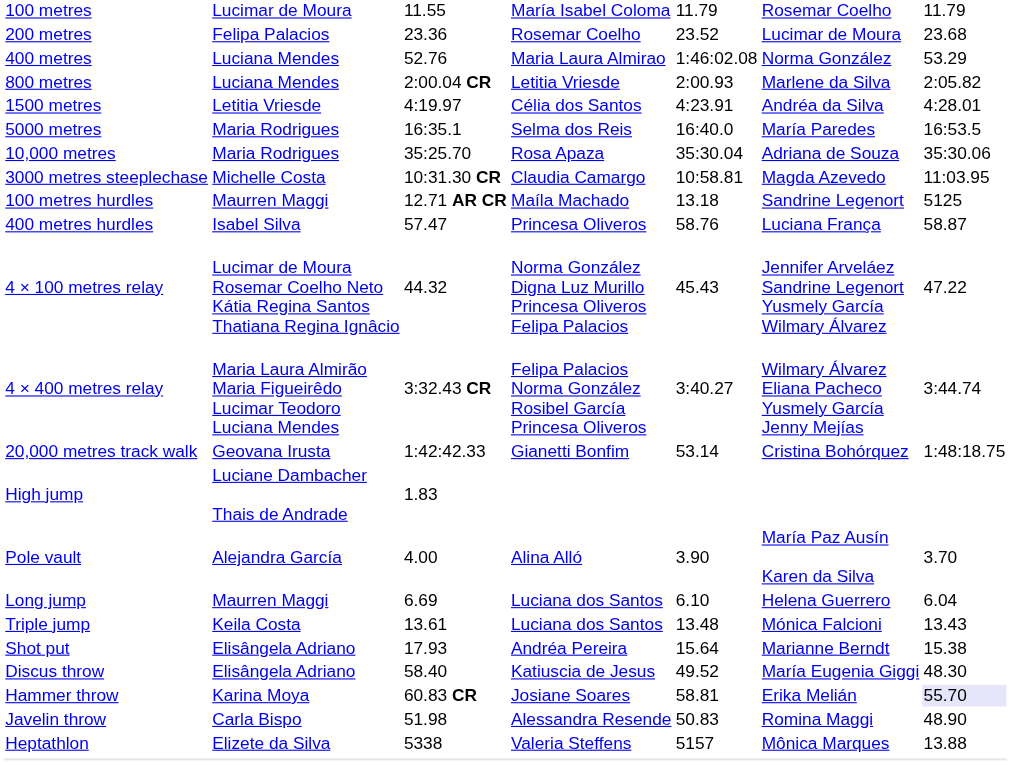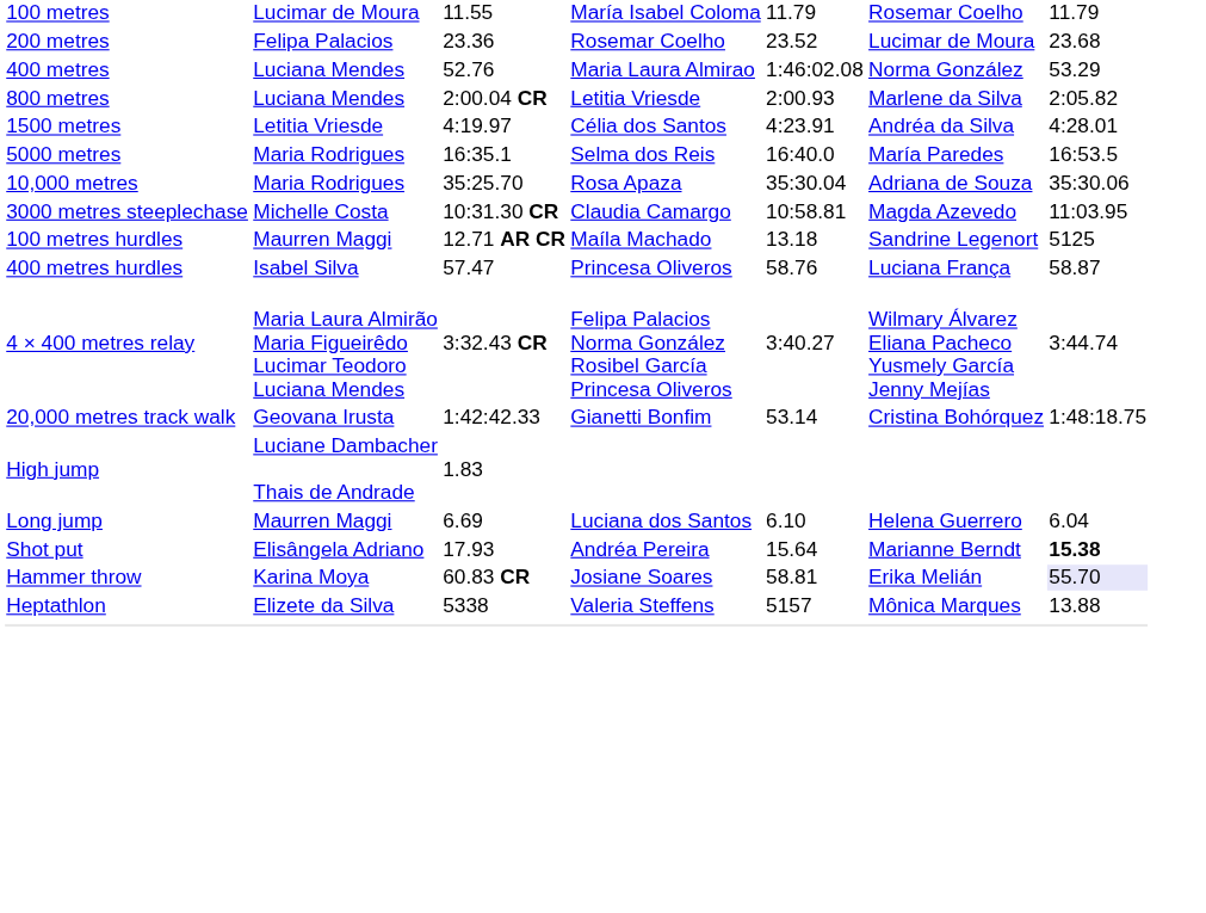 <table>
 <tr>
 <td><a href='#'>100 metres</a></td>
 <td><a href='#'>Lucimar de Moura</a><br> </td>
 <td>11.55</td>
 <td><a href='#'>María Isabel Coloma</a><br> </td>
 <td>11.79</td>
 <td><a href='#'>Rosemar Coelho</a><br> </td>
 <td>11.79</td>
 </tr>
 <tr>
 <td><a href='#'>200 metres</a></td>
 <td><a href='#'>Felipa Palacios</a><br> </td>
 <td>23.36</td>
 <td><a href='#'>Rosemar Coelho</a><br> </td>
 <td>23.52</td>
 <td><a href='#'>Lucimar de Moura</a><br> </td>
 <td>23.68</td>
 </tr>
 <tr>
 <td><a href='#'>400 metres</a></td>
 <td><a href='#'>Luciana Mendes</a><br> </td>
 <td>52.76</td>
 <td><a href='#'>Maria Laura Almirao</a><br> </td>
 <td>1:46:02.08</td>
 <td><a href='#'>Norma González</a><br> </td>
 <td>53.29</td>
 </tr>
 <tr>
 <td><a href='#'>800 metres</a></td>
 <td><a href='#'>Luciana Mendes</a><br> </td>
 <td>2:00.04 <strong>CR</strong></td>
 <td><a href='#'>Letitia Vriesde</a><br> </td>
 <td>2:00.93</td>
 <td><a href='#'>Marlene da Silva</a><br> </td>
 <td>2:05.82</td>
 </tr>
 <tr>
 <td><a href='#'>1500 metres</a></td>
 <td><a href='#'>Letitia Vriesde</a><br> </td>
 <td>4:19.97</td>
 <td><a href='#'>Célia dos Santos</a><br> </td>
 <td>4:23.91</td>
 <td><a href='#'>Andréa da Silva</a><br> </td>
 <td>4:28.01</td>
 </tr>
 <tr>
 <td><a href='#'>5000 metres</a></td>
 <td><a href='#'>Maria Rodrigues</a><br> </td>
 <td>16:35.1</td>
 <td><a href='#'>Selma dos Reis</a><br> </td>
 <td>16:40.0</td>
 <td><a href='#'>María Paredes</a><br> </td>
 <td>16:53.5</td>
 </tr>
 <tr>
 <td><a href='#'>10,000 metres</a></td>
 <td><a href='#'>Maria Rodrigues</a><br> </td>
 <td>35:25.70</td>
 <td><a href='#'>Rosa Apaza</a><br> </td>
 <td>35:30.04</td>
 <td><a href='#'>Adriana de Souza</a><br> </td>
 <td>35:30.06</td>
 </tr>
 <tr>
 <td><a href='#'>3000 metres steeplechase</a></td>
 <td><a href='#'>Michelle Costa</a><br> </td>
 <td>10:31.30 <strong>CR</strong></td>
 <td><a href='#'>Claudia Camargo</a><br> </td>
 <td>10:58.81</td>
 <td><a href='#'>Magda Azevedo</a><br> </td>
 <td>11:03.95</td>
 </tr>
 <tr>
 <td><a href='#'>100 metres hurdles</a></td>
 <td><a href='#'>Maurren Maggi</a><br> </td>
 <td>12.71 <strong>AR</strong> <strong>CR</strong></td>
 <td><a href='#'>Maíla Machado</a><br> </td>
 <td>13.18</td>
 <td><a href='#'>Sandrine Legenort</a><br> </td>
 <td>5125</td>
 </tr>
 <tr>
 <td><a href='#'>400 metres hurdles</a></td>
 <td><a href='#'>Isabel Silva</a><br> </td>
 <td>57.47</td>
 <td><a href='#'>Princesa Oliveros</a><br> </td>
 <td>58.76</td>
 <td><a href='#'>Luciana França</a><br> </td>
 <td>58.87</td>
 </tr>
 <tr>
-<td><a href='#'>4 × 100 metres relay</a></td>
-<td><br><a href='#'>Lucimar de Moura</a><br><a href='#'>Rosemar Coelho Neto</a><br><a href='#'>Kátia Regina Santos</a><br><a href='#'>Thatiana Regina Ignâcio</a></td>
-<td>44.32</td>
-<td><br><a href='#'>Norma González</a><br><a href='#'>Digna Luz Murillo</a><br><a href='#'>Princesa Oliveros</a><br><a href='#'>Felipa Palacios</a></td>
-<td>45.43</td>
-<td><br><a href='#'>Jennifer Arveláez</a><br><a href='#'>Sandrine Legenort</a><br><a href='#'>Yusmely García</a><br><a href='#'>Wilmary Álvarez</a></td>
-<td>47.22</td>
-</tr>
-<tr>
 <td><a href='#'>4 × 400 metres relay</a></td>
 <td><br><a href='#'>Maria Laura Almirão</a><br><a href='#'>Maria Figueirêdo</a><br><a href='#'>Lucimar Teodoro</a><br><a href='#'>Luciana Mendes</a></td>
 <td>3:32.43 <strong>CR</strong></td>
 <td><br><a href='#'>Felipa Palacios</a><br><a href='#'>Norma González</a><br><a href='#'>Rosibel García</a><br><a href='#'>Princesa Oliveros</a></td>
 <td>3:40.27</td>
 <td><br><a href='#'>Wilmary Álvarez</a><br><a href='#'>Eliana Pacheco</a><br><a href='#'>Yusmely García</a><br><a href='#'>Jenny Mejías</a></td>
 <td>3:44.74</td>
 </tr>
 <tr>
 <td><a href='#'>20,000 metres track walk</a></td>
 <td><a href='#'>Geovana Irusta</a><br> </td>
 <td>1:42:42.33</td>
 <td><a href='#'>Gianetti Bonfim</a><br> </td>
 <td>53.14</td>
 <td><a href='#'>Cristina Bohórquez</a><br> </td>
 <td>1:48:18.75</td>
 </tr>
 <tr>
 <td><a href='#'>High jump</a></td>
 <td><a href='#'>Luciane Dambacher</a><br> <br> <a href='#'>Thais de Andrade</a><br> </td>
 <td>1.83</td>
 <td></td>
 <td></td>
 <td></td>
 </tr>
 <tr>
-<td><a href='#'>Pole vault</a></td>
-<td><a href='#'>Alejandra García</a><br> </td>
-<td>4.00</td>
-<td><a href='#'>Alina Alló</a><br> </td>
-<td>3.90</td>
-<td><a href='#'>María Paz Ausín</a><br> <br> <a href='#'>Karen da Silva</a><br> </td>
-<td>3.70</td>
-</tr>
-<tr>
 <td><a href='#'>Long jump</a></td>
 <td><a href='#'>Maurren Maggi</a><br> </td>
 <td>6.69</td>
 <td><a href='#'>Luciana dos Santos</a><br> </td>
 <td>6.10</td>
 <td><a href='#'>Helena Guerrero</a><br> </td>
 <td>6.04</td>
 </tr>
 <tr>
-<td><a href='#'>Triple jump</a></td>
-<td><a href='#'>Keila Costa</a><br> </td>
-<td>13.61</td>
-<td><a href='#'>Luciana dos Santos</a><br> </td>
-<td>13.48</td>
-<td><a href='#'>Mónica Falcioni</a><br> </td>
-<td>13.43</td>
-</tr>
-<tr>
 <td><a href='#'>Shot put</a></td>
 <td><a href='#'>Elisângela Adriano</a><br> </td>
 <td>17.93</td>
 <td><a href='#'>Andréa Pereira</a><br> </td>
 <td>15.64</td>
 <td><a href='#'>Marianne Berndt</a><br> </td>
-<td>15.38</td>
-</tr>
-<tr>
-<td><a href='#'>Discus throw</a></td>
-<td><a href='#'>Elisângela Adriano</a><br> </td>
-<td>58.40</td>
-<td><a href='#'>Katiuscia de Jesus</a><br> </td>
-<td>49.52</td>
-<td><a href='#'>María Eugenia Giggi</a><br> </td>
-<td>48.30</td>
+<td><strong>15.38</strong></td>
 </tr>
 <tr>
 <td><a href='#'>Hammer throw</a></td>
 <td><a href='#'>Karina Moya</a><br> </td>
 <td>60.83 <strong>CR</strong></td>
 <td><a href='#'>Josiane Soares</a><br> </td>
 <td>58.81</td>
 <td><a href='#'>Erika Melián</a><br> </td>
 <td style="background: lavender;">55.70</td>
-</tr>
-<tr>
-<td><a href='#'>Javelin throw</a></td>
-<td><a href='#'>Carla Bispo</a><br> </td>
-<td>51.98</td>
-<td><a href='#'>Alessandra Resende</a><br> </td>
-<td>50.83</td>
-<td><a href='#'>Romina Maggi</a><br> </td>
-<td>48.90</td>
 </tr>
 <tr>
 <td><a href='#'>Heptathlon</a></td>
 <td><a href='#'>Elizete da Silva</a><br> </td>
 <td>5338</td>
 <td><a href='#'>Valeria Steffens</a><br> </td>
 <td>5157</td>
 <td><a href='#'>Mônica Marques</a><br> </td>
 <td>13.88</td>
 </tr>
 <tr>
 </tr>
 <tr bgcolor= e8e8e8>
 <td colspan=7></td>
 </tr>
 </table>
